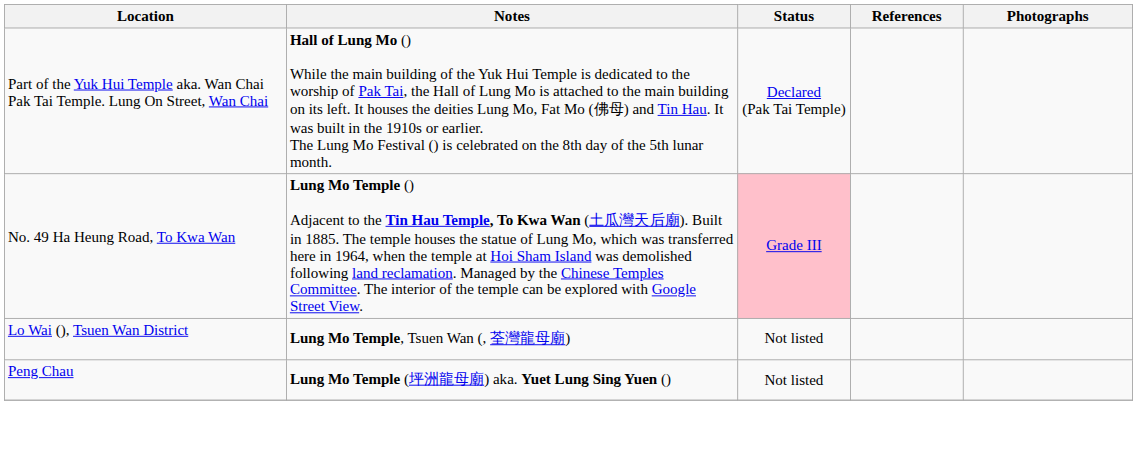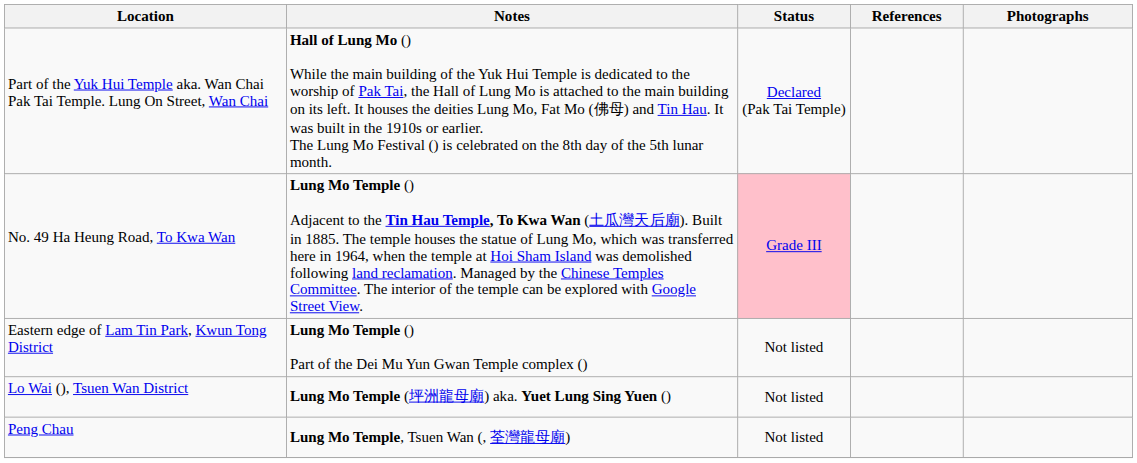 <table class="wikitable sortable" style="width:95%">
 <tr>
 <th width="25%">Location</th>
 <th width="40%">Notes</th>
 <th width="10%">Status</th>
 <th width="10%">References</th>
 <th width="15%">Photographs</th>
 </tr>
 <tr>
 <td>Part of the <a href='#'>Yuk Hui Temple</a> aka. Wan Chai Pak Tai Temple. Lung On Street, <a href='#'>Wan Chai</a><br><br></td>
 <td><strong>Hall of Lung Mo</strong> ()<br><br>While the main building  of the Yuk Hui Temple is dedicated to the worship of <a href='#'>Pak Tai</a>, the Hall of Lung Mo is attached to the main building on its left. It houses the deities Lung Mo, Fat Mo (佛母) and <a href='#'>Tin Hau</a>. It was built in the 1910s or earlier.<br>The Lung Mo Festival () is celebrated on the 8th day of the 5th lunar month.</td>
 <td style="text-align:center"><a href='#'>Declared</a><br>(Pak Tai Temple)</td>
 <td>  </td>
 <td></td>
 </tr>
 <tr>
 <td>No. 49 Ha Heung Road, <a href='#'>To Kwa Wan</a><br><br></td>
 <td><strong>Lung Mo Temple</strong> ()<br><br>Adjacent to the <strong><a href='#'>Tin Hau Temple</a>, To Kwa Wan</strong> (<a href='#'>土瓜灣天后廟</a>). Built in 1885. The temple houses the statue of Lung Mo, which was transferred here in 1964, when the temple at <a href='#'>Hoi Sham Island</a> was demolished following <a href='#'>land reclamation</a>. Managed by the <a href='#'>Chinese Temples Committee</a>. The interior of the temple can be explored with <a href='#'>Google Street View</a>.</td>
 <td style="background: pink; text-align:center"><a href='#'>Grade III</a></td>
 <td>  </td>
 <td></td>
 </tr>
 <tr>
+<td>Eastern edge of <a href='#'>Lam Tin Park</a>, <a href='#'>Kwun Tong District</a><br><br></td>
+<td><strong>Lung Mo Temple</strong> ()<br><br>Part of the Dei Mu Yun Gwan Temple complex ()</td>
+<td style="text-align:center">Not listed</td>
+<td></td>
+<td></td>
+</tr>
+<tr>
 <td><a href='#'>Lo Wai</a> (), <a href='#'>Tsuen Wan District</a><br><br></td>
-<td><strong>Lung Mo Temple</strong>, Tsuen Wan (, <a href='#'>荃灣龍母廟</a>)</td>
+<td><strong>Lung Mo Temple</strong> (<a href='#'>坪洲龍母廟</a>) aka. <strong>Yuet Lung Sing Yuen</strong> ()</td>
 <td style="text-align:center">Not listed</td>
 <td></td>
 <td></td>
 </tr>
 <tr>
 <td><a href='#'>Peng Chau</a><br><br></td>
-<td><strong>Lung Mo Temple</strong> (<a href='#'>坪洲龍母廟</a>) aka. <strong>Yuet Lung Sing Yuen</strong> ()</td>
+<td><strong>Lung Mo Temple</strong>, Tsuen Wan (, <a href='#'>荃灣龍母廟</a>)</td>
 <td style="text-align:center">Not listed</td>
 <td>  </td>
 <td></td>
 </tr>
 <tr>
 </tr>
 </table>
